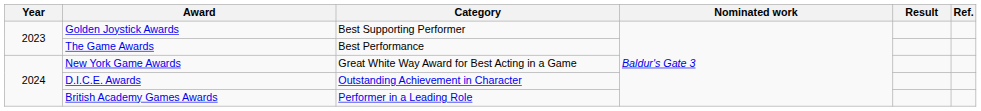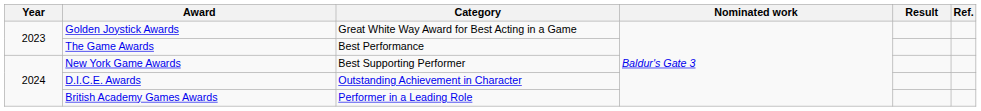 <table class="wikitable sortable">
 <tr>
 <th scope="col" style="width:5em;">Year</th>
 <th scope="col" style="width:25em;">Award</th>
 <th scope="col" style="width:26em;">Category</th>
 <th scope="col" style="width:25em;">Nominated work</th>
 <th scope="col" style="width:5em;">Result</th>
 <th>Ref.</th>
 </tr>
 <tr>
 <td style="text-align:center;" rowspan=2>2023</td>
 <td><a href='#'>Golden Joystick Awards</a></td>
-<td>Best Supporting Performer</td>
+<td>Great White Way Award for Best Acting in a Game</td>
 <td rowspan="5"><em><a href='#'>Baldur's Gate 3</a></em></td>
 <td></td>
 <td style="text-align:center;"></td>
 </tr>
 <tr>
 <td><a href='#'>The Game Awards</a></td>
 <td>Best Performance</td>
 <td></td>
 <td style="text-align:center;"></td>
 </tr>
 <tr>
 <td style="text-align:center;" rowspan="3">2024</td>
 <td><a href='#'>New York Game Awards</a></td>
-<td>Great White Way Award for Best Acting in a Game</td>
+<td>Best Supporting Performer</td>
 <td></td>
 <td style="text-align:center:"></td>
 </tr>
 <tr>
 <td><a href='#'>D.I.C.E. Awards</a></td>
 <td><a href='#'>Outstanding Achievement in Character</a></td>
 <td></td>
 <td style="text-align:center;"></td>
 </tr>
 <tr>
 <td><a href='#'>British Academy Games Awards</a></td>
 <td><a href='#'>Performer in a Leading Role</a></td>
 <td></td>
 <td style="text-align:center;"></td>
 </tr>
 </table>
